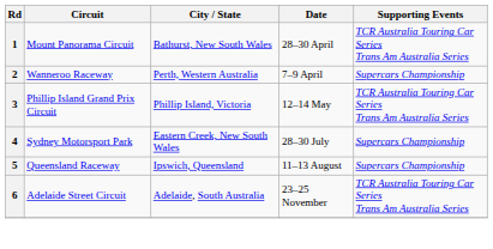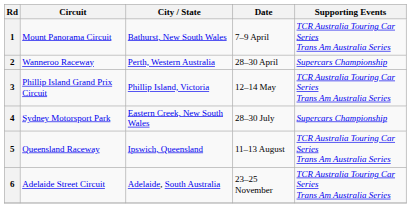 <table class="wikitable" style=font-size:85%;>
 <tr>
 <th>Rd</th>
 <th>Circuit</th>
 <th>City / State</th>
 <th>Date</th>
 <th>Supporting Events</th>
 </tr>
 <tr>
 <th>1</th>
 <td> <a href='#'>Mount Panorama Circuit</a></td>
 <td><a href='#'>Bathurst, New South Wales</a></td>
-<td>28–30 April</td>
+<td>7–9 April</td>
 <td><em><a href='#'>TCR Australia Touring Car Series</a></em><br><em><a href='#'>Trans Am Australia Series</a></em></td>
 </tr>
 <tr>
 <th>2</th>
 <td> <a href='#'>Wanneroo Raceway</a></td>
 <td><a href='#'>Perth, Western Australia</a></td>
-<td>7–9 April</td>
+<td>28–30 April</td>
 <td><em><a href='#'>Supercars Championship</a></em></td>
 </tr>
 <tr>
 <th>3</th>
 <td> <a href='#'>Phillip Island Grand Prix Circuit</a></td>
 <td><a href='#'>Phillip Island, Victoria</a></td>
 <td>12–14 May</td>
 <td><em><a href='#'>TCR Australia Touring Car Series</a></em><br><em><a href='#'>Trans Am Australia Series</a></em></td>
 </tr>
 <tr>
 <th>4</th>
 <td> <a href='#'>Sydney Motorsport Park</a></td>
 <td><a href='#'>Eastern Creek, New South Wales</a></td>
 <td>28–30 July</td>
 <td><em><a href='#'>Supercars Championship</a></em></td>
 </tr>
 <tr>
 <th>5</th>
 <td> <a href='#'>Queensland Raceway</a></td>
 <td><a href='#'>Ipswich, Queensland</a></td>
 <td>11–13 August</td>
-<td><em><a href='#'>Supercars Championship</a></em></td>
+<td><em><a href='#'>TCR Australia Touring Car Series</a></em><br><em><a href='#'>Trans Am Australia Series</a></em></td>
 </tr>
 <tr>
 <th>6</th>
 <td> <a href='#'>Adelaide Street Circuit</a></td>
 <td><a href='#'>Adelaide</a>, <a href='#'>South Australia</a></td>
 <td>23–25 November</td>
 <td><em><a href='#'>TCR Australia Touring Car Series</a></em><br><em><a href='#'>Trans Am Australia Series</a></em></td>
 </tr>
 <tr>
 </tr>
 </table>
